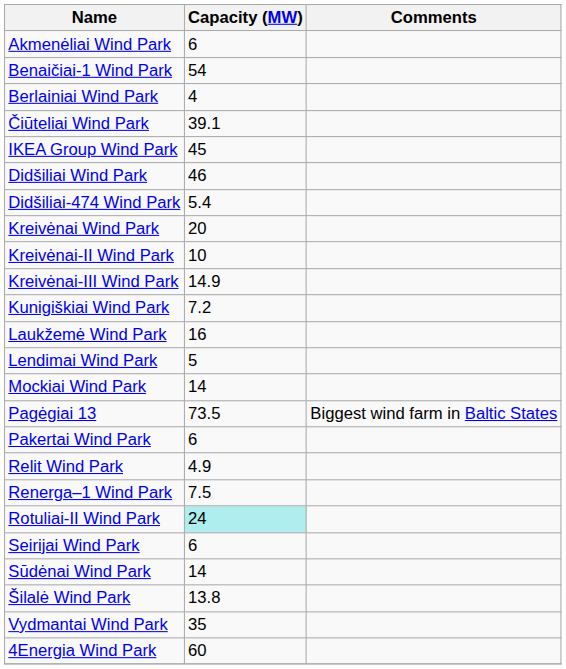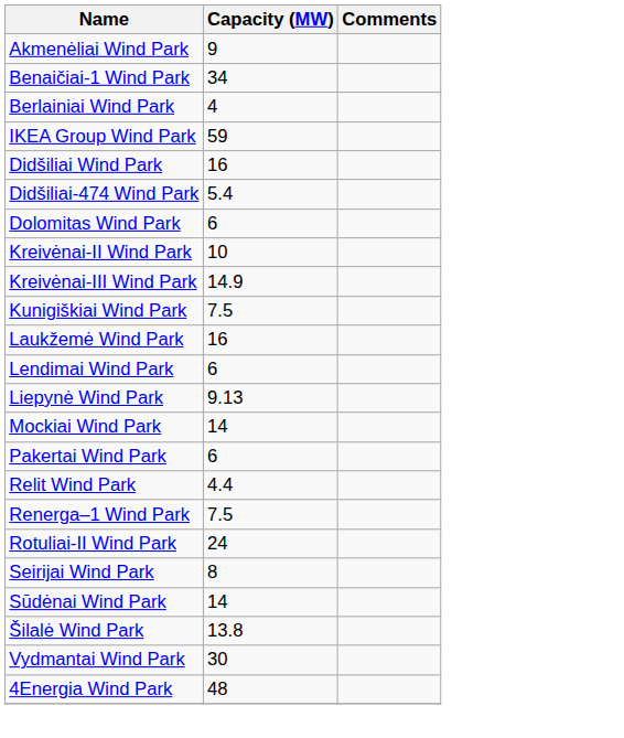 <table class="wikitable sortable">
 <tr>
 <th>Name</th>
 <th>Capacity (<a href='#'>MW</a>)</th>
 <th>Comments</th>
 </tr>
 <tr>
 <td><a href='#'>Akmenėliai Wind Park</a></td>
-<td>6</td>
+<td>9</td>
 <td></td>
 </tr>
 <tr>
 <td><a href='#'>Benaičiai-1 Wind Park</a></td>
-<td>54</td>
+<td>34</td>
 <td></td>
 </tr>
 <tr>
 <td><a href='#'>Berlainiai Wind Park</a></td>
 <td>4</td>
 <td></td>
 </tr>
 <tr>
-<td><a href='#'>Čiūteliai Wind Park</a></td>
-<td>39.1</td>
-<td></td>
-</tr>
-<tr>
 <td><a href='#'>IKEA Group Wind Park</a></td>
-<td>45</td>
+<td>59</td>
 <td></td>
 </tr>
 <tr>
 <td><a href='#'>Didšiliai Wind Park</a></td>
-<td>46</td>
+<td>16</td>
 <td></td>
 </tr>
 <tr>
 <td><a href='#'>Didšiliai-474 Wind Park</a></td>
 <td>5.4</td>
 <td></td>
 </tr>
 <tr>
-<td><a href='#'>Kreivėnai Wind Park</a></td>
-<td>20</td>
+<td><a href='#'>Dolomitas Wind Park</a></td>
+<td>6</td>
 <td></td>
 </tr>
 <tr>
 <td><a href='#'>Kreivėnai-II Wind Park</a></td>
 <td>10</td>
 <td></td>
 </tr>
 <tr>
 <td><a href='#'>Kreivėnai-III Wind Park</a></td>
 <td>14.9</td>
 <td></td>
 </tr>
 <tr>
 <td><a href='#'>Kunigiškiai Wind Park</a></td>
-<td>7.2</td>
+<td>7.5</td>
 <td></td>
 </tr>
 <tr>
 <td><a href='#'>Laukžemė Wind Park</a></td>
 <td>16</td>
 <td></td>
 </tr>
 <tr>
 <td><a href='#'>Lendimai Wind Park</a></td>
-<td>5</td>
+<td>6</td>
+<td></td>
+</tr>
+<tr>
+<td><a href='#'>Liepynė Wind Park</a></td>
+<td>9.13</td>
 <td></td>
 </tr>
 <tr>
 <td><a href='#'>Mockiai Wind Park</a></td>
 <td>14</td>
 <td></td>
 </tr>
 <tr>
-<td><a href='#'>Pagėgiai 13</a></td>
-<td>73.5</td>
-<td>Biggest wind farm in <a href='#'>Baltic States</a></td>
-</tr>
-<tr>
 <td><a href='#'>Pakertai Wind Park</a></td>
 <td>6</td>
 <td></td>
 </tr>
 <tr>
 <td><a href='#'>Relit Wind Park</a></td>
-<td>4.9</td>
+<td>4.4</td>
 <td></td>
 </tr>
 <tr>
 <td><a href='#'>Renerga–1 Wind Park</a></td>
 <td>7.5</td>
 <td></td>
 </tr>
 <tr>
 <td><a href='#'>Rotuliai-II Wind Park</a></td>
-<td style="background: paleturquoise;">24</td>
+<td>24</td>
 <td></td>
 </tr>
 <tr>
 <td><a href='#'>Seirijai Wind Park</a></td>
-<td>6</td>
+<td>8</td>
 <td></td>
 </tr>
 <tr>
 <td><a href='#'>Sūdėnai Wind Park</a></td>
 <td>14</td>
 <td></td>
 </tr>
 <tr>
 <td><a href='#'>Šilalė Wind Park</a></td>
 <td>13.8</td>
 <td></td>
 </tr>
 <tr>
 <td><a href='#'>Vydmantai Wind Park</a></td>
-<td>35</td>
+<td>30</td>
 <td></td>
 </tr>
 <tr>
 <td><a href='#'>4Energia Wind Park</a></td>
-<td>60</td>
+<td>48</td>
 <td></td>
 </tr>
 <tr>
 </tr>
 </table>
